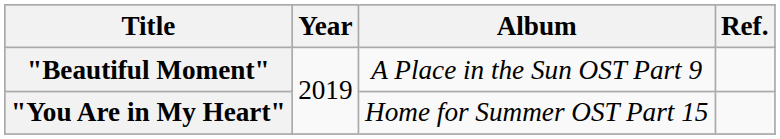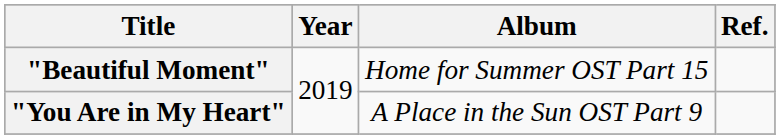 <table class="wikitable plainrowheaders" style="text-align:center;">
 <tr>
 <th scope="col">Title</th>
 <th scope="col">Year</th>
 <th scope="col">Album</th>
 <th scope="col">Ref.</th>
 </tr>
 <tr>
 <th scope="row">"Beautiful Moment" </th>
 <td rowspan="2">2019</td>
-<td><em>A Place in the Sun OST Part 9</em></td>
+<td><em>Home for Summer OST Part 15</em></td>
 <td></td>
 </tr>
 <tr>
 <th scope="row">"You Are in My Heart" </th>
-<td><em>Home for Summer OST Part 15</em></td>
+<td><em>A Place in the Sun OST Part 9</em></td>
 <td></td>
 </tr>
 </table>
